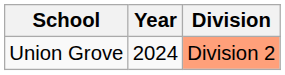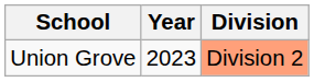 <table class="wikitable">
 <tr>
 <th>School</th>
 <th>Year</th>
 <th>Division</th>
 </tr>
 <tr>
 <td>Union Grove</td>
-<td>2024</td>
+<td>2023</td>
 <td style="background: lightsalmon;">Division 2</td>
 </tr>
 </table>
